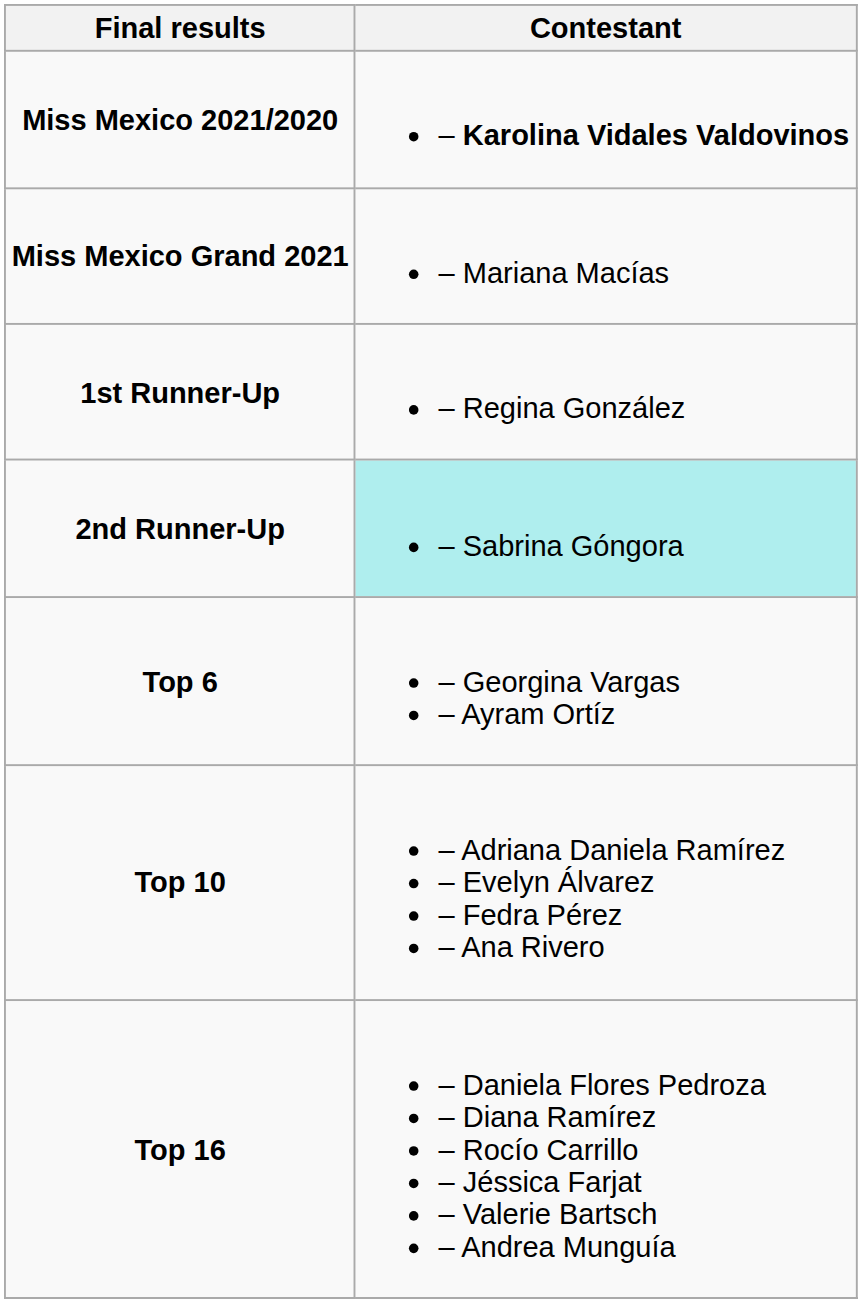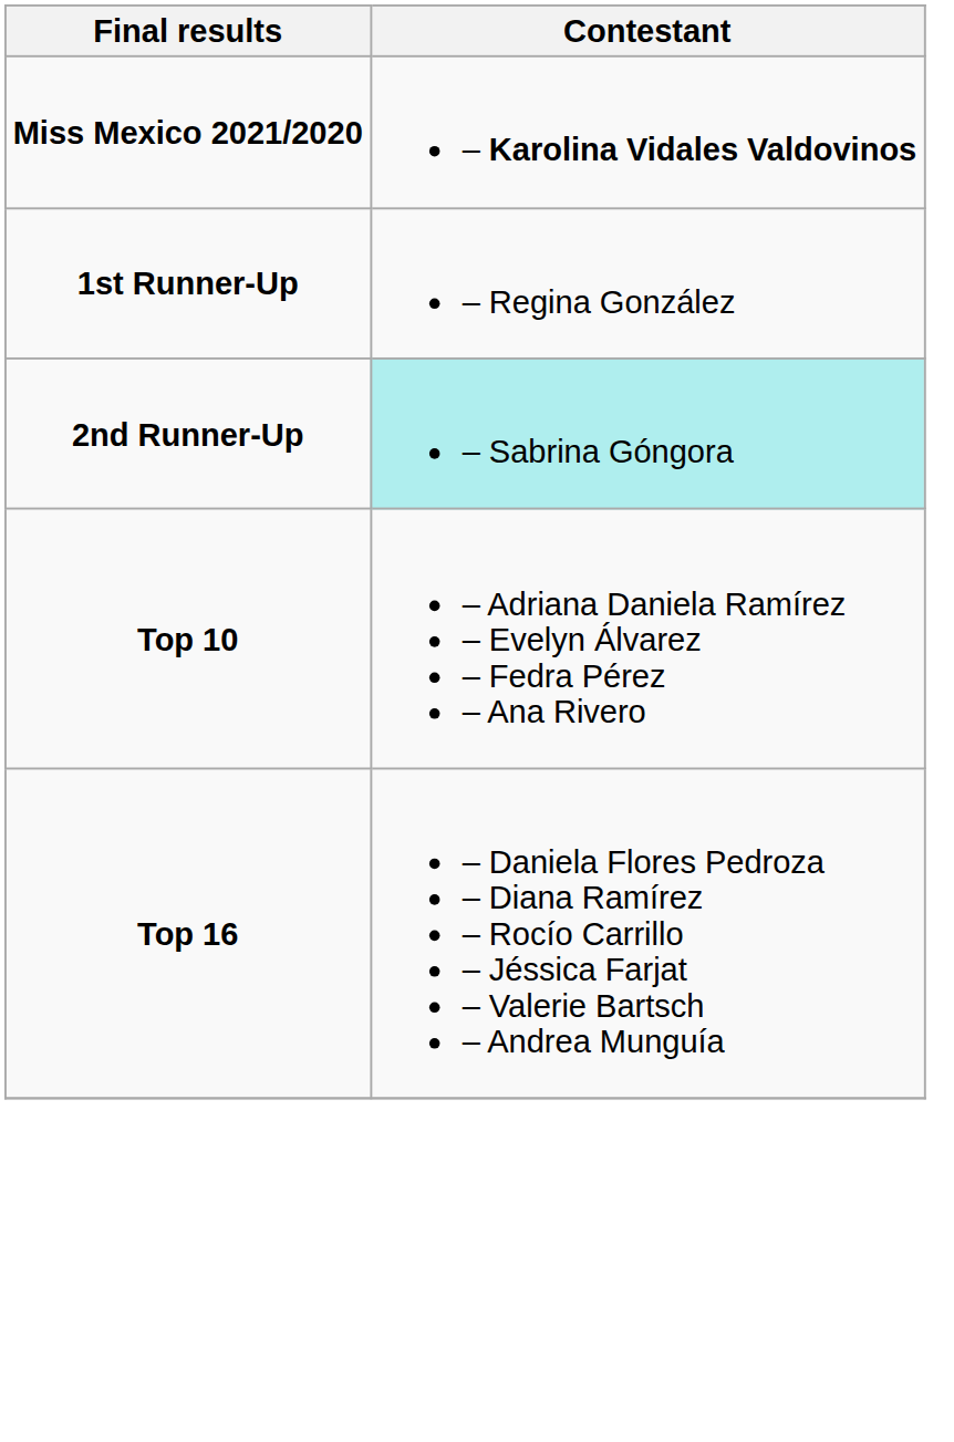 <table class="wikitable sortable" style="font-size: 95%;">
 <tr>
 <th>Final results</th>
 <th>Contestant</th>
 </tr>
 <tr>
 <td style="text-align:center;"><strong>Miss Mexico 2021/2020</strong></td>
 <td><br><ul><li><strong></strong> – <strong>Karolina Vidales Valdovinos</strong></li></ul></td>
 </tr>
 <tr>
-<td style="text-align:center;"><strong>Miss Mexico Grand 2021</strong></td>
-<td><br><ul><li><strong></strong> – Mariana Macías</li></ul></td>
-</tr>
-<tr>
 <td style="text-align:center;"><strong>1st Runner-Up</strong></td>
 <td><br><ul><li><strong></strong> – Regina González</li></ul></td>
 </tr>
 <tr>
 <td style="text-align:center;"><strong>2nd Runner-Up</strong></td>
 <td style="background: paleturquoise;"><br><ul><li><strong></strong> – Sabrina Góngora</li></ul></td>
-</tr>
-<tr>
-<td style="text-align:center;"><strong>Top 6</strong></td>
-<td><br><ul><li><strong></strong> – Georgina Vargas</li><li><strong></strong> – Ayram Ortíz</li></ul></td>
 </tr>
 <tr>
 <td style="text-align:center;"><strong>Top 10</strong></td>
 <td><br><ul><li><strong></strong> – Adriana Daniela Ramírez</li><li><strong></strong> – Evelyn Álvarez</li><li><strong></strong> – Fedra Pérez</li><li><strong></strong> – Ana Rivero</li></ul></td>
 </tr>
 <tr>
 <td style="text-align:center;"><strong>Top 16</strong></td>
 <td><br><ul><li><strong></strong> – Daniela Flores Pedroza</li><li><strong></strong> – Diana Ramírez</li><li><strong></strong> – Rocío Carrillo</li><li><strong></strong> – Jéssica Farjat</li><li><strong></strong> – Valerie Bartsch</li><li><strong></strong> – Andrea Munguía</li></ul></td>
 </tr>
 <tr>
 </tr>
 </table>
